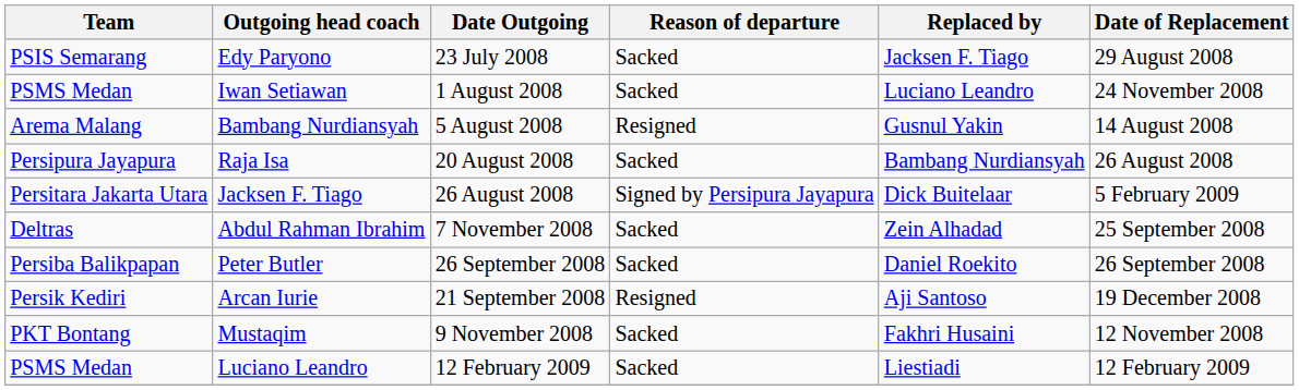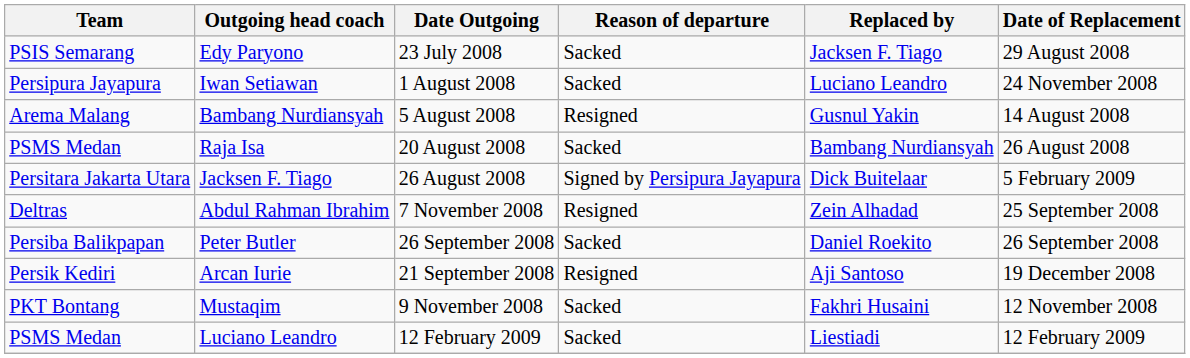 <table class="wikitable">
 <tr>
 <th>Team</th>
 <th>Outgoing head coach</th>
 <th>Date Outgoing</th>
 <th>Reason of departure</th>
 <th>Replaced by</th>
 <th>Date of Replacement</th>
 </tr>
 <tr>
 <td><a href='#'>PSIS Semarang</a></td>
 <td> <a href='#'>Edy Paryono</a></td>
 <td>23 July 2008</td>
 <td>Sacked</td>
 <td> <a href='#'>Jacksen F. Tiago</a></td>
 <td>29 August 2008</td>
 </tr>
 <tr>
-<td><a href='#'>PSMS Medan</a></td>
+<td><a href='#'>Persipura Jayapura</a></td>
 <td> <a href='#'>Iwan Setiawan</a></td>
 <td>1 August 2008</td>
 <td>Sacked</td>
 <td> <a href='#'>Luciano Leandro</a></td>
 <td>24 November 2008</td>
 </tr>
 <tr>
 <td><a href='#'>Arema Malang</a></td>
 <td> <a href='#'>Bambang Nurdiansyah</a></td>
 <td>5 August 2008</td>
 <td>Resigned</td>
 <td> <a href='#'>Gusnul Yakin</a></td>
 <td>14 August 2008</td>
 </tr>
 <tr>
-<td><a href='#'>Persipura Jayapura</a></td>
+<td><a href='#'>PSMS Medan</a></td>
 <td> <a href='#'>Raja Isa</a></td>
 <td>20 August 2008</td>
 <td>Sacked</td>
 <td> <a href='#'>Bambang Nurdiansyah</a></td>
 <td>26 August 2008</td>
 </tr>
 <tr>
 <td><a href='#'>Persitara Jakarta Utara</a></td>
 <td> <a href='#'>Jacksen F. Tiago</a></td>
 <td>26 August 2008</td>
 <td>Signed by <a href='#'>Persipura Jayapura</a></td>
 <td> <a href='#'>Dick Buitelaar</a></td>
 <td>5 February 2009</td>
 </tr>
 <tr>
 <td><a href='#'>Deltras</a></td>
 <td> <a href='#'>Abdul Rahman Ibrahim</a></td>
 <td>7 November 2008</td>
-<td>Sacked</td>
+<td>Resigned</td>
 <td> <a href='#'>Zein Alhadad</a></td>
 <td>25 September 2008</td>
 </tr>
 <tr>
 <td><a href='#'>Persiba Balikpapan</a></td>
 <td> <a href='#'>Peter Butler</a></td>
 <td>26 September 2008</td>
 <td>Sacked</td>
 <td> <a href='#'>Daniel Roekito</a></td>
 <td>26 September 2008</td>
 </tr>
 <tr>
 <td><a href='#'>Persik Kediri</a></td>
 <td> <a href='#'>Arcan Iurie</a></td>
 <td>21 September 2008</td>
 <td>Resigned</td>
 <td> <a href='#'>Aji Santoso</a></td>
 <td>19 December 2008</td>
 </tr>
 <tr>
 <td><a href='#'>PKT Bontang</a></td>
 <td> <a href='#'>Mustaqim</a></td>
 <td>9 November 2008</td>
 <td>Sacked</td>
 <td> <a href='#'>Fakhri Husaini</a></td>
 <td>12 November 2008</td>
 </tr>
 <tr>
 <td><a href='#'>PSMS Medan</a></td>
 <td> <a href='#'>Luciano Leandro</a></td>
 <td>12 February 2009</td>
 <td>Sacked</td>
 <td> <a href='#'>Liestiadi</a></td>
 <td>12 February 2009</td>
 </tr>
 <tr>
 </tr>
 </table>
